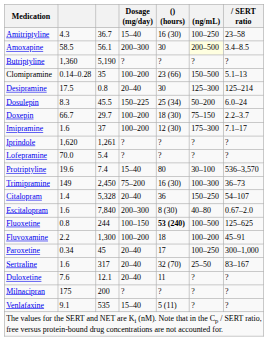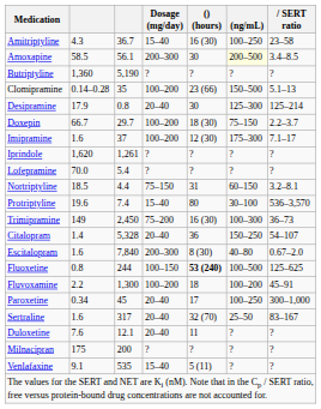 <table class="wikitable floatright" style="font-size:small;">
 <tr>
 <th>Medication</th>
 <th></th>
 <th></th>
 <th>Dosage<br>(mg/day)</th>
 <th> ()<br>(hours)</th>
 <th><br>(ng/mL)</th>
 <th> / SERT<br>ratio</th>
 </tr>
 <tr>
 <td><a href='#'>Amitriptyline</a></td>
 <td>4.3</td>
 <td>36.7</td>
 <td>15–40</td>
 <td>16 (30)</td>
 <td>100–250</td>
 <td>23–58</td>
 </tr>
 <tr>
 <td><a href='#'>Amoxapine</a></td>
 <td>58.5</td>
 <td>56.1</td>
 <td>200–300</td>
 <td>30</td>
 <td style="background: lightyellow;">200–500</td>
 <td>3.4–8.5</td>
 </tr>
 <tr>
 <td><a href='#'>Butriptyline</a></td>
 <td>1,360</td>
 <td>5,190</td>
 <td>?</td>
 <td>?</td>
 <td>?</td>
 <td>?</td>
 </tr>
 <tr>
 <td>Clomipramine</td>
 <td>0.14–0.28</td>
 <td>35</td>
 <td>100–200</td>
 <td>23 (66)</td>
 <td>150–500</td>
 <td>5.1–13</td>
 </tr>
 <tr>
 <td><a href='#'>Desipramine</a></td>
-<td>17.5</td>
+<td>17.9</td>
 <td>0.8</td>
 <td>20–40</td>
 <td>30</td>
 <td>125–300</td>
 <td>125–214</td>
-</tr>
-<tr>
-<td><a href='#'>Dosulepin</a></td>
-<td>8.3</td>
-<td>45.5</td>
-<td>150–225</td>
-<td>25 (34)</td>
-<td>50–200</td>
-<td>6.0–24</td>
 </tr>
 <tr>
 <td><a href='#'>Doxepin</a></td>
 <td>66.7</td>
 <td>29.7</td>
 <td>100–200</td>
 <td>18 (30)</td>
 <td>75–150</td>
 <td>2.2–3.7</td>
 </tr>
 <tr>
 <td><a href='#'>Imipramine</a></td>
 <td>1.6</td>
 <td>37</td>
 <td>100–200</td>
 <td>12 (30)</td>
 <td>175–300</td>
 <td>7.1–17</td>
 </tr>
 <tr>
 <td><a href='#'>Iprindole</a></td>
 <td>1,620</td>
 <td>1,261</td>
 <td>?</td>
 <td>?</td>
 <td>?</td>
 <td>?</td>
 </tr>
 <tr>
 <td><a href='#'>Lofepramine</a></td>
 <td>70.0</td>
 <td>5.4</td>
 <td>?</td>
 <td>?</td>
 <td>?</td>
 <td>?</td>
+</tr>
+<tr>
+<td><a href='#'>Nortriptyline</a></td>
+<td>18.5</td>
+<td>4.4</td>
+<td>75–150</td>
+<td>31</td>
+<td>60–150</td>
+<td>3.2–8.1</td>
 </tr>
 <tr>
 <td><a href='#'>Protriptyline</a></td>
 <td>19.6</td>
 <td>7.4</td>
 <td>15–40</td>
 <td>80</td>
 <td>30–100</td>
 <td>536–3,570</td>
 </tr>
 <tr>
 <td><a href='#'>Trimipramine</a></td>
 <td>149</td>
 <td>2,450</td>
 <td>75–200</td>
 <td>16 (30)</td>
 <td>100–300</td>
 <td>36–73</td>
 </tr>
 <tr>
 <td><a href='#'>Citalopram</a></td>
 <td>1.4</td>
 <td>5,328</td>
 <td>20–40</td>
 <td>36</td>
 <td>150–250</td>
 <td>54–107</td>
 </tr>
 <tr>
 <td><a href='#'>Escitalopram</a></td>
 <td>1.6</td>
 <td>7,840</td>
 <td>200–300</td>
 <td>8 (30)</td>
 <td>40–80</td>
 <td>0.67–2.0</td>
 </tr>
 <tr>
 <td><a href='#'>Fluoxetine</a></td>
 <td>0.8</td>
 <td>244</td>
 <td>100–150</td>
 <td><strong>53 (240)</strong></td>
 <td>100–500</td>
 <td>125–625</td>
 </tr>
 <tr>
 <td><a href='#'>Fluvoxamine</a></td>
 <td>2.2</td>
 <td>1,300</td>
 <td>100–200</td>
 <td>18</td>
 <td>100–200</td>
 <td>45–91</td>
 </tr>
 <tr>
 <td><a href='#'>Paroxetine</a></td>
 <td>0.34</td>
 <td>45</td>
 <td>20–40</td>
 <td>17</td>
 <td>100–250</td>
 <td>300–1,000</td>
 </tr>
 <tr>
 <td><a href='#'>Sertraline</a></td>
 <td>1.6</td>
 <td>317</td>
 <td>20–40</td>
 <td>32 (70)</td>
 <td>25–50</td>
 <td>83–167</td>
 </tr>
 <tr>
 <td><a href='#'>Duloxetine</a></td>
 <td>7.6</td>
 <td>12.1</td>
 <td>20–40</td>
 <td>11</td>
 <td>?</td>
 <td>?</td>
 </tr>
 <tr>
 <td><a href='#'>Milnacipran</a></td>
 <td>175</td>
 <td>200</td>
 <td>?</td>
 <td>?</td>
 <td>?</td>
 <td>?</td>
 </tr>
 <tr>
 <td><a href='#'>Venlafaxine</a></td>
 <td>9.1</td>
 <td>535</td>
 <td>15–40</td>
 <td>5 (11)</td>
 <td>?</td>
 <td>?</td>
 </tr>
 <tr class="sortbottom">
 <td colspan="7">The values for the SERT and NET are K<sub>i</sub> (nM). Note that in the C<sub>p</sub> / SERT ratio,<br>free versus protein-bound drug concentrations are not accounted for.</td>
 </tr>
 </table>
